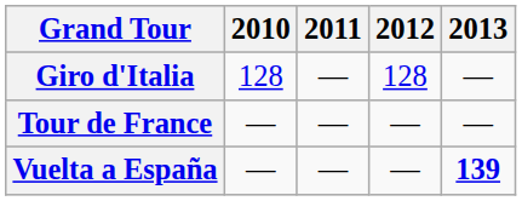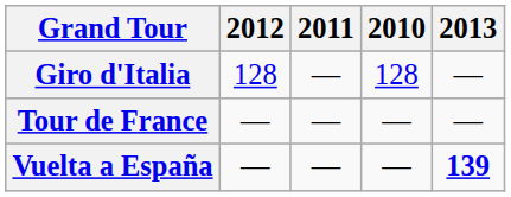 <table class="wikitable plainrowheaders">
 <tr>
 <th scope="col"><a href='#'>Grand Tour</a></th>
+<th scope="col">2012</th>
+<th scope="col">2011</th>
 <th scope="col">2010</th>
-<th scope="col">2011</th>
-<th scope="col">2012</th>
 <th scope="col">2013</th>
 </tr>
 <tr style="text-align:center;">
 <th scope="row"> <a href='#'>Giro d'Italia</a></th>
 <td><a href='#'>128</a></td>
 <td>—</td>
 <td><a href='#'>128</a></td>
 <td>—</td>
 </tr>
 <tr style="text-align:center;">
 <th scope="row"> <a href='#'>Tour de France</a></th>
 <td>—</td>
 <td>—</td>
 <td>—</td>
 <td>—</td>
 </tr>
 <tr style="text-align:center;">
 <th scope="row"> <a href='#'>Vuelta a España</a></th>
 <td>—</td>
 <td>—</td>
 <td>—</td>
 <td><strong><a href='#'>139</a></strong></td>
 </tr>
 </table>
